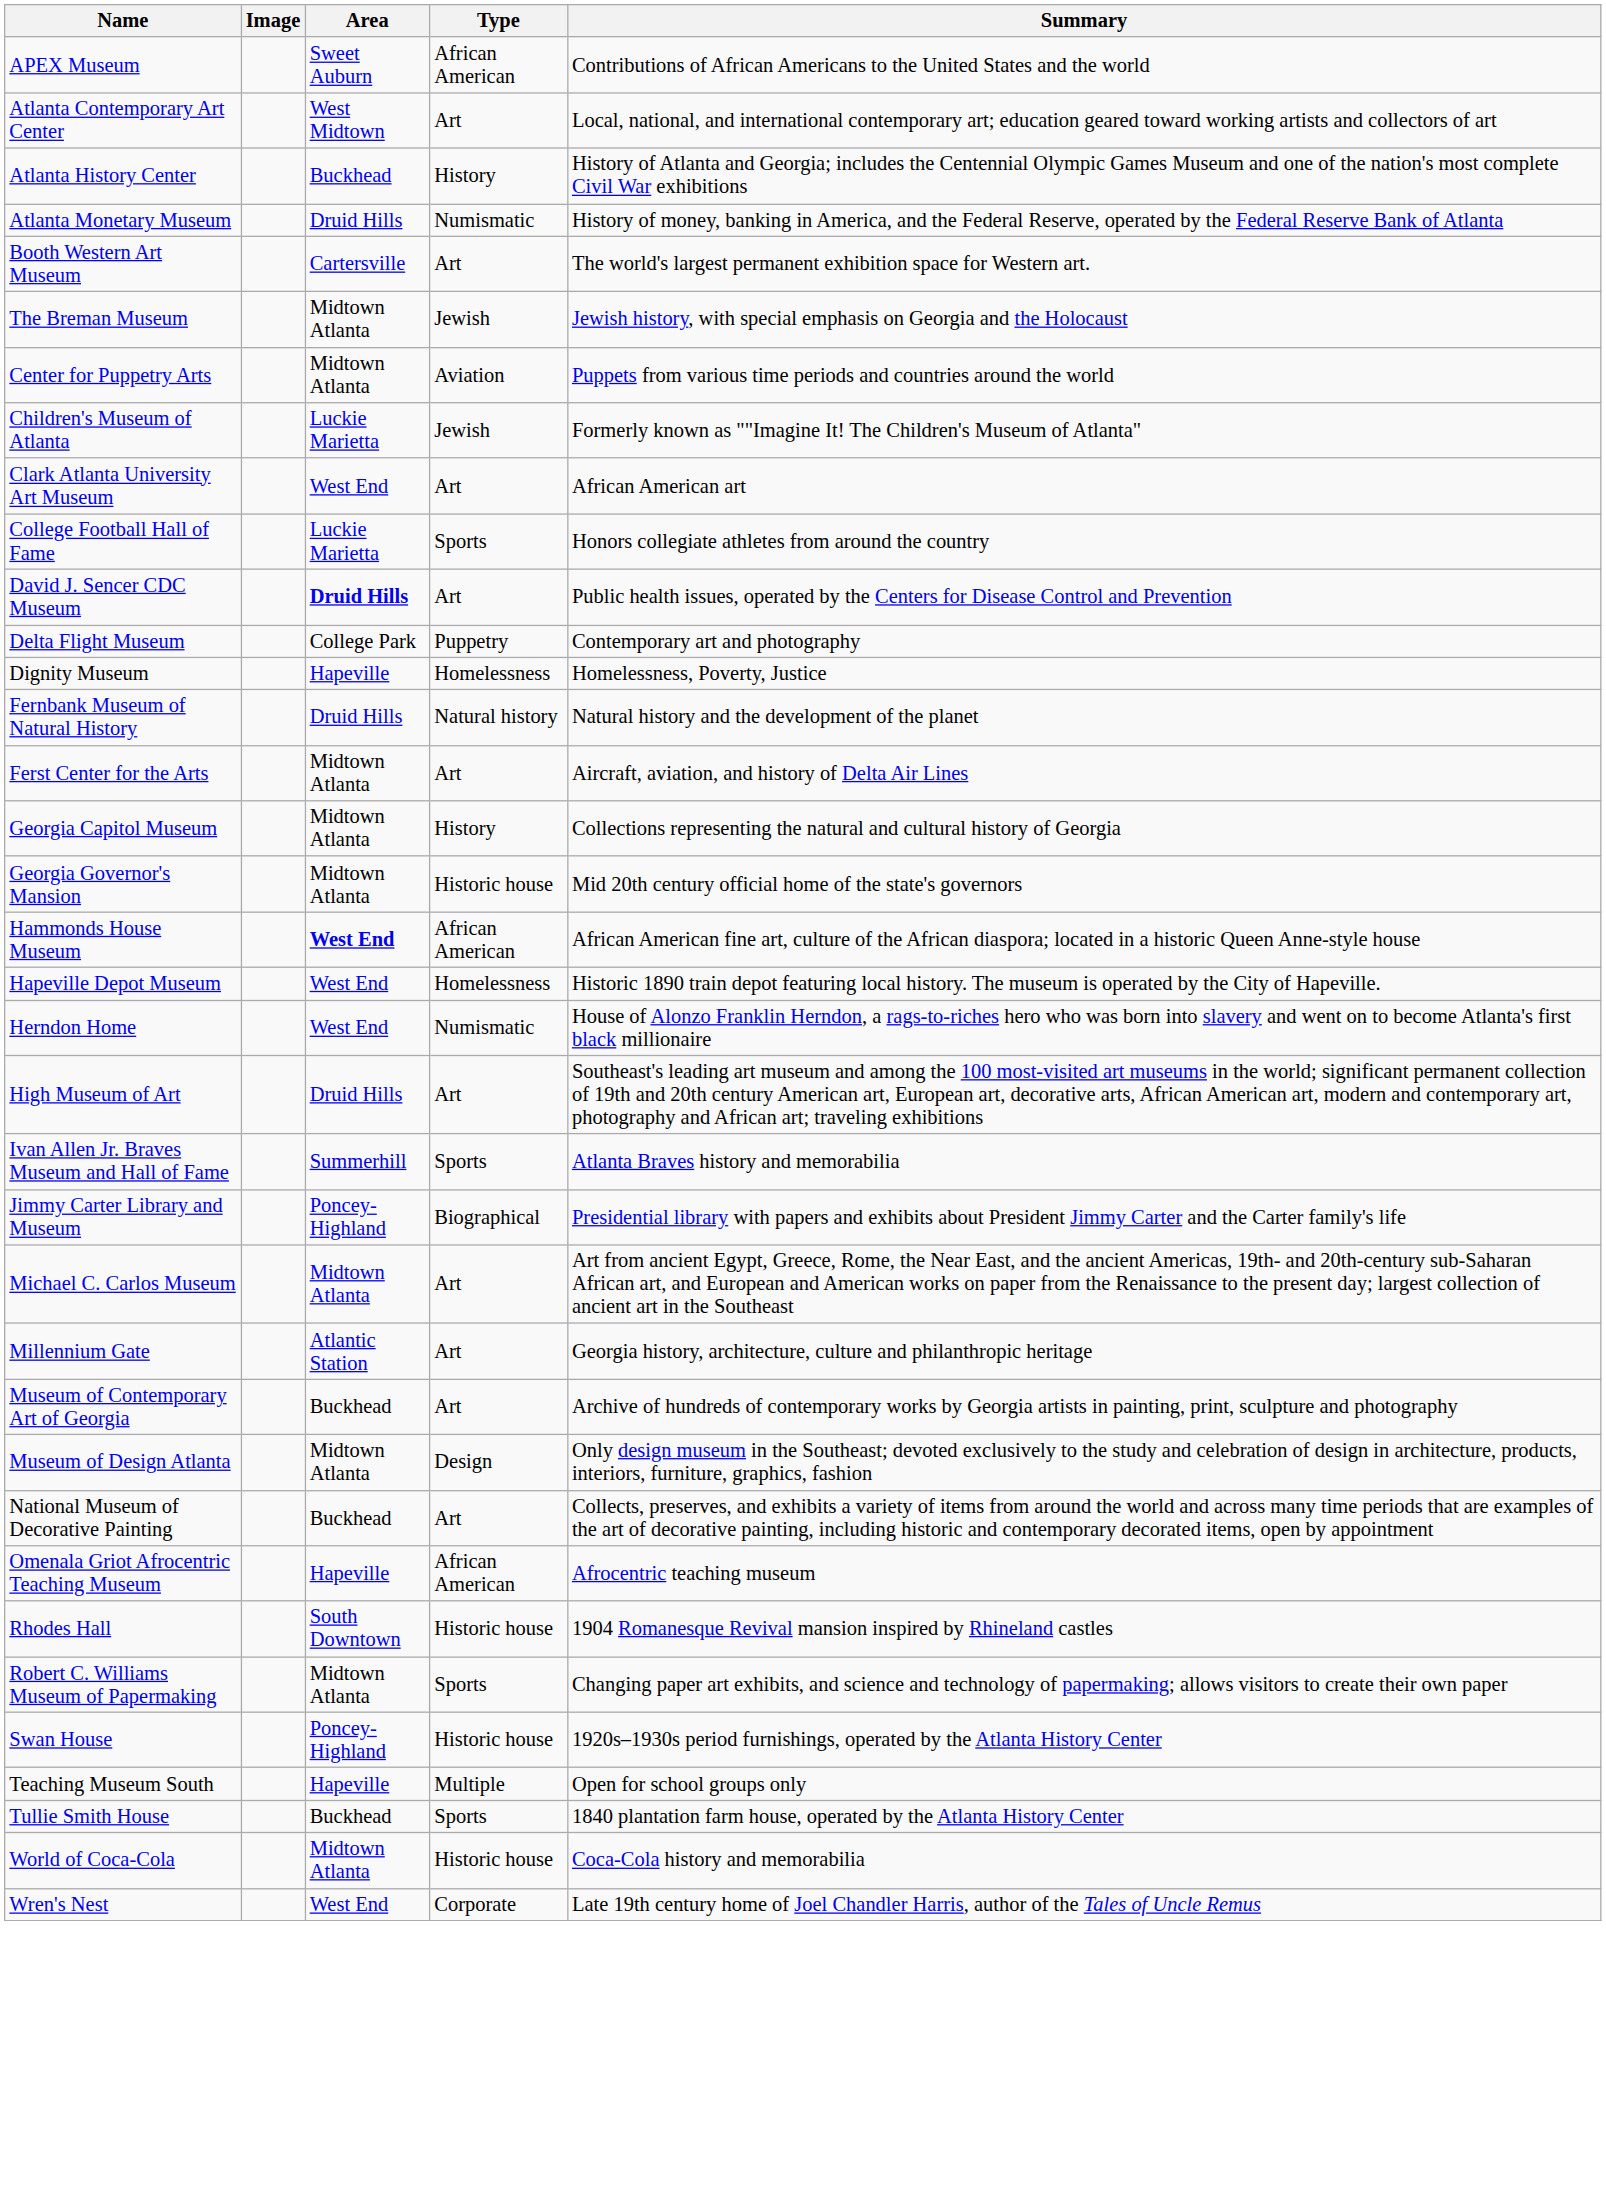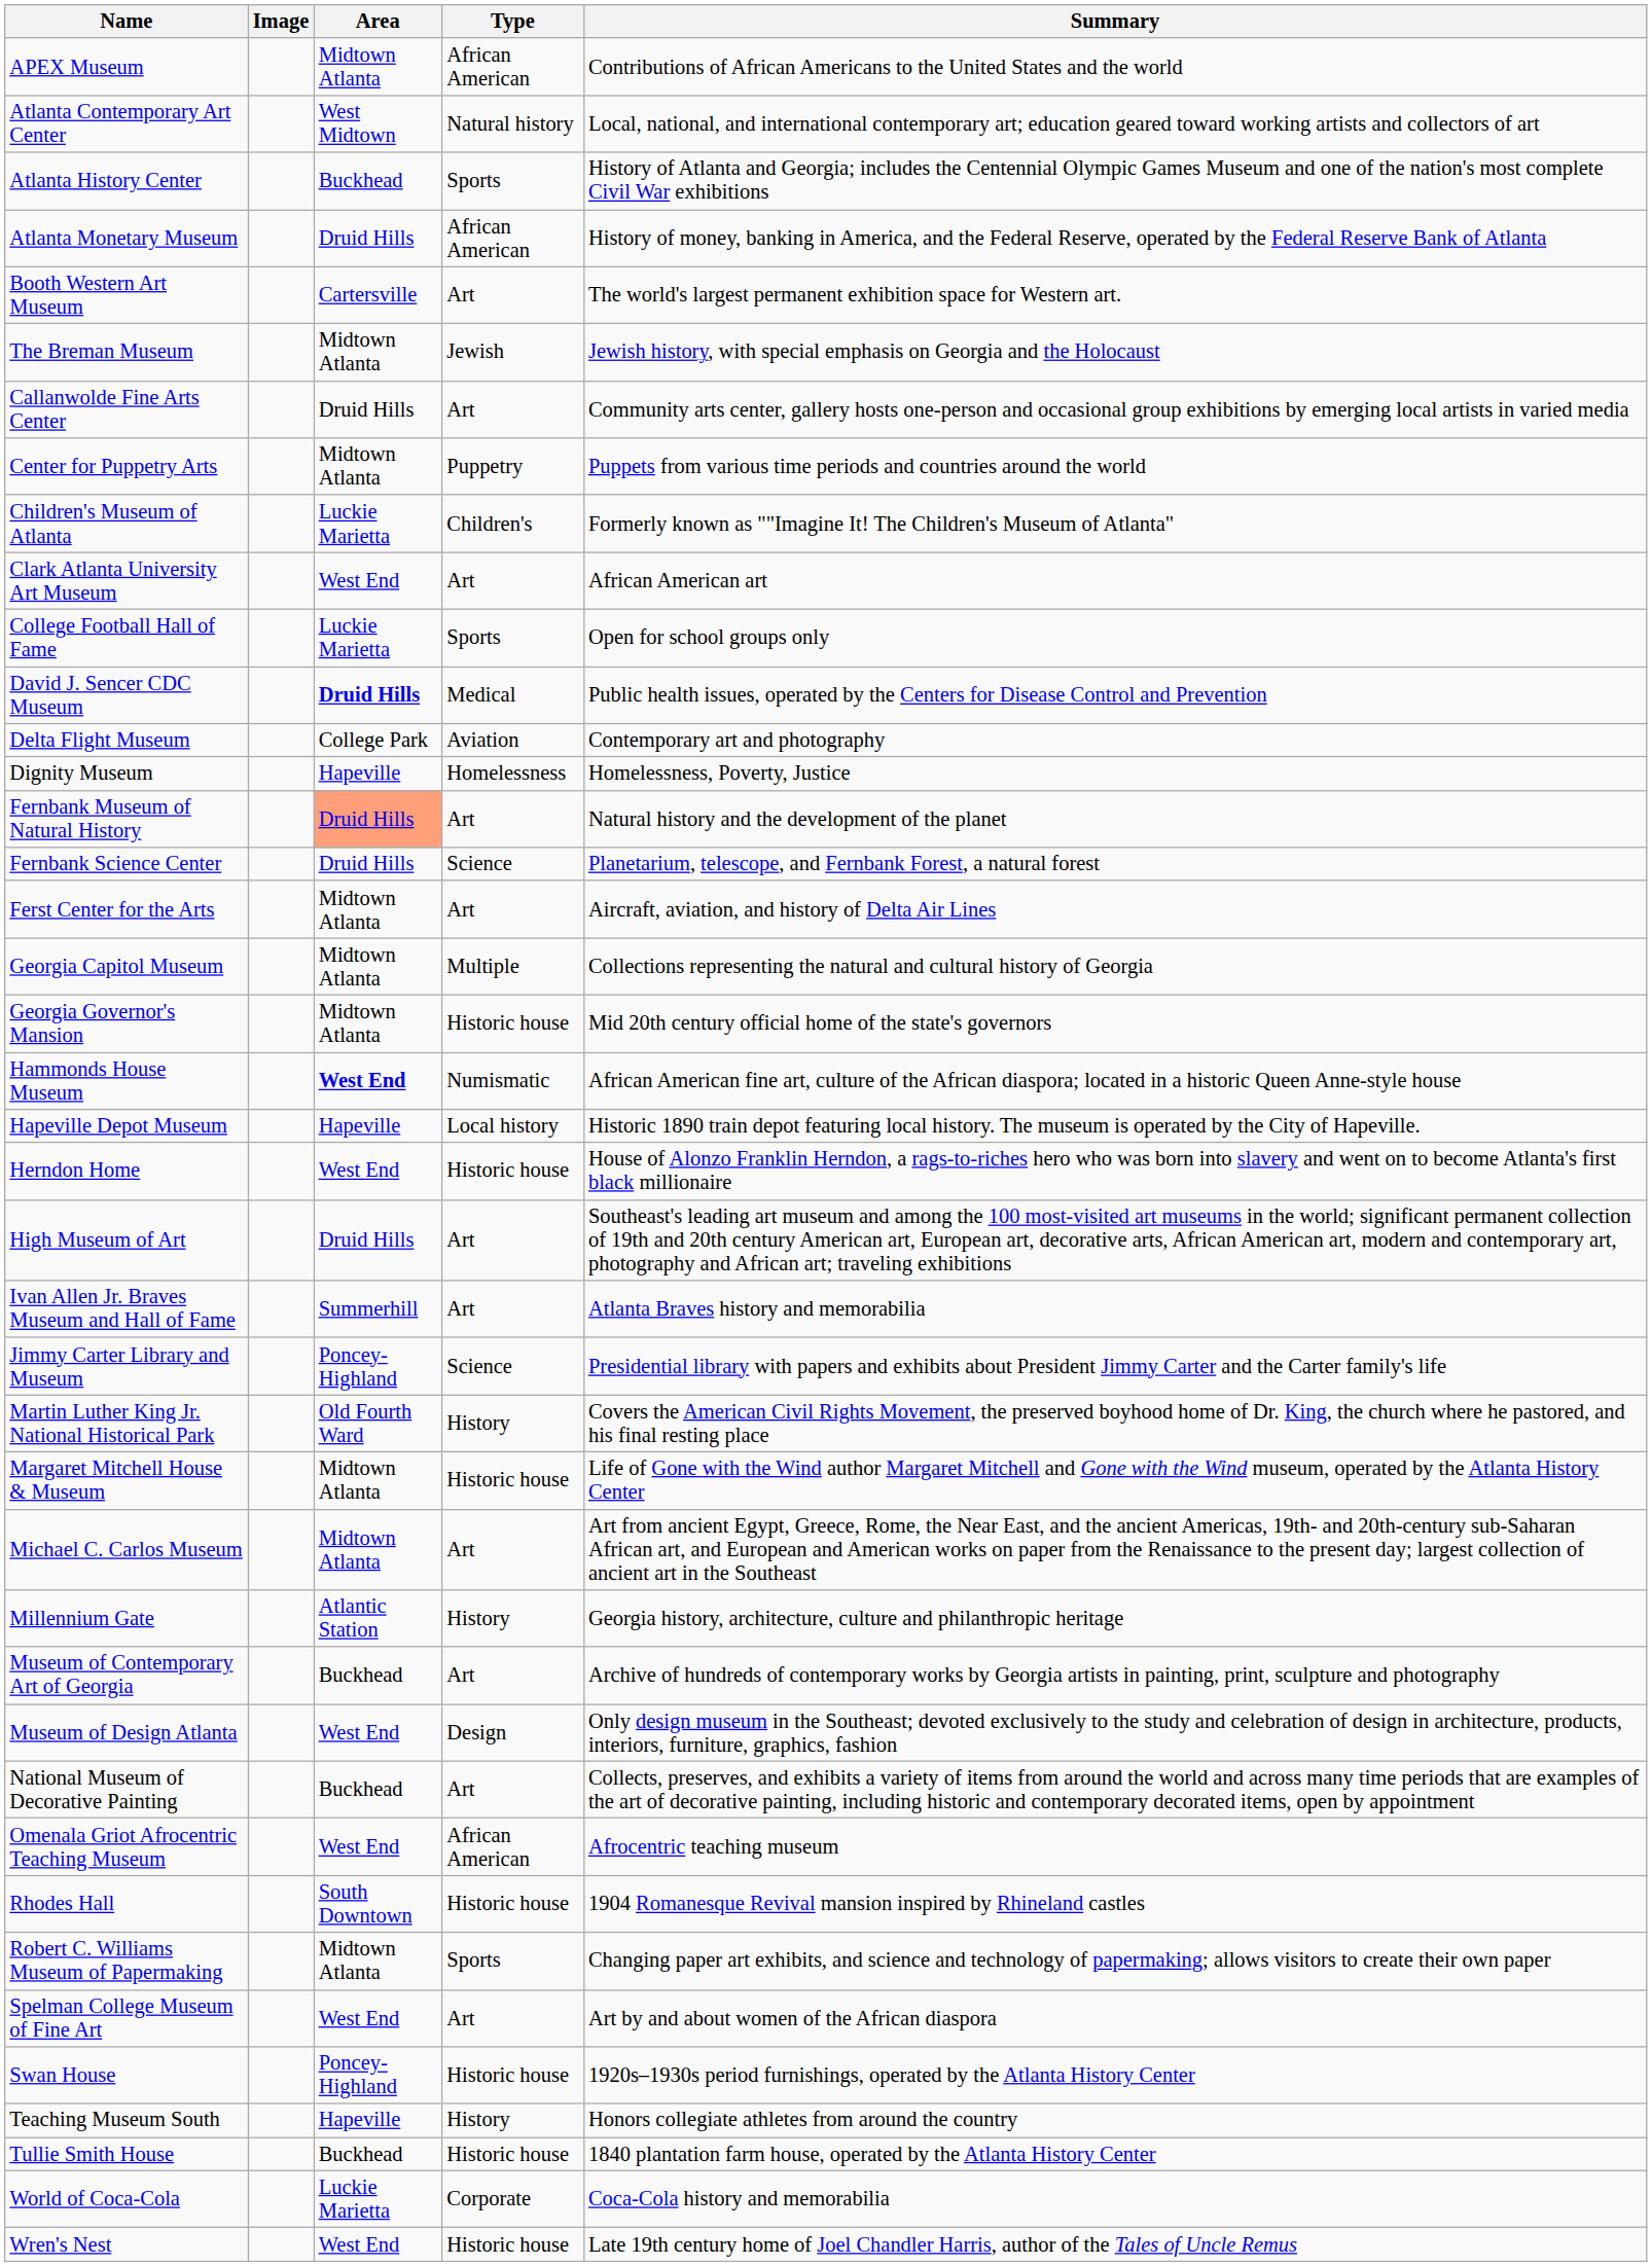 <table class="wikitable sortable">
 <tr>
 <th>Name</th>
 <th>Image</th>
 <th>Area</th>
 <th>Type</th>
 <th>Summary</th>
 </tr>
 <tr>
 <td><a href='#'>APEX Museum</a></td>
 <td></td>
-<td><a href='#'>Sweet Auburn</a></td>
+<td><a href='#'>Midtown Atlanta</a></td>
 <td>African American</td>
 <td>Contributions of African Americans to the United States and the world</td>
 </tr>
 <tr>
 <td><a href='#'>Atlanta Contemporary Art Center</a></td>
 <td></td>
 <td><a href='#'>West Midtown</a></td>
-<td>Art</td>
+<td>Natural history</td>
 <td>Local, national, and international contemporary art; education geared toward working artists and collectors of art</td>
 </tr>
 <tr>
 <td><a href='#'>Atlanta History Center</a></td>
 <td></td>
 <td><a href='#'>Buckhead</a></td>
-<td>History</td>
+<td>Sports</td>
 <td>History of Atlanta and Georgia; includes the Centennial Olympic Games Museum and one of the nation's most complete <a href='#'>Civil War</a> exhibitions</td>
 </tr>
 <tr>
 <td><a href='#'>Atlanta Monetary Museum</a></td>
 <td></td>
 <td><a href='#'>Druid Hills</a></td>
-<td>Numismatic</td>
+<td>African American</td>
 <td>History of money, banking in America, and the Federal Reserve, operated by the <a href='#'>Federal Reserve Bank of Atlanta</a></td>
 </tr>
 <tr>
 <td><a href='#'>Booth Western Art Museum</a></td>
 <td></td>
 <td><a href='#'>Cartersville</a></td>
 <td>Art</td>
 <td>The world's largest permanent exhibition space for Western art.</td>
 </tr>
 <tr>
 <td><a href='#'>The Breman Museum</a></td>
 <td></td>
 <td>Midtown Atlanta</td>
 <td>Jewish</td>
 <td><a href='#'>Jewish history</a>, with special emphasis on Georgia and <a href='#'>the Holocaust</a></td>
 </tr>
 <tr>
+<td><a href='#'>Callanwolde Fine Arts Center</a></td>
+<td></td>
+<td>Druid Hills</td>
+<td>Art</td>
+<td>Community arts center, gallery hosts one-person and occasional group exhibitions by emerging local artists in varied media</td>
+</tr>
+<tr>
 <td><a href='#'>Center for Puppetry Arts</a></td>
 <td></td>
 <td>Midtown Atlanta</td>
-<td>Aviation</td>
+<td>Puppetry</td>
 <td><a href='#'>Puppets</a> from various time periods and countries around the world</td>
 </tr>
 <tr>
 <td><a href='#'>Children's Museum of Atlanta</a></td>
 <td></td>
 <td><a href='#'>Luckie Marietta</a></td>
-<td>Jewish</td>
+<td>Children's</td>
 <td>Formerly known as ""Imagine It! The Children's Museum of Atlanta"</td>
 </tr>
 <tr>
 <td><a href='#'>Clark Atlanta University Art Museum</a></td>
 <td></td>
 <td><a href='#'>West End</a></td>
 <td>Art</td>
 <td>African American art</td>
 </tr>
 <tr>
 <td><a href='#'>College Football Hall of Fame</a></td>
 <td></td>
 <td><a href='#'>Luckie Marietta</a></td>
 <td>Sports</td>
-<td>Honors collegiate athletes from around the country</td>
+<td> Open for school groups only</td>
 </tr>
 <tr>
 <td><a href='#'>David J. Sencer CDC Museum</a></td>
 <td></td>
 <td><strong><a href='#'>Druid Hills</a></strong></td>
-<td>Art</td>
+<td>Medical</td>
 <td> Public health issues, operated by the <a href='#'>Centers for Disease Control and Prevention</a></td>
 </tr>
 <tr>
 <td><a href='#'>Delta Flight Museum</a></td>
 <td></td>
 <td>College Park</td>
-<td>Puppetry</td>
+<td>Aviation</td>
 <td>Contemporary art and photography</td>
 </tr>
 <tr>
 <td>Dignity Museum</td>
 <td></td>
 <td><a href='#'>Hapeville</a></td>
 <td>Homelessness</td>
 <td> Homelessness, Poverty, Justice</td>
 </tr>
 <tr>
 <td><a href='#'>Fernbank Museum of Natural History</a></td>
 <td></td>
+<td style="background: lightsalmon;"><a href='#'>Druid Hills</a></td>
+<td>Art</td>
+<td>Natural history and the development of the planet</td>
+</tr>
+<tr>
+<td><a href='#'>Fernbank Science Center</a></td>
+<td></td>
 <td><a href='#'>Druid Hills</a></td>
-<td>Natural history</td>
-<td>Natural history and the development of the planet</td>
+<td>Science</td>
+<td><a href='#'>Planetarium</a>, <a href='#'>telescope</a>, and <a href='#'>Fernbank Forest</a>, a  natural forest</td>
 </tr>
 <tr>
 <td><a href='#'>Ferst Center for the Arts</a></td>
 <td></td>
 <td>Midtown Atlanta</td>
 <td>Art</td>
 <td>Aircraft, aviation, and history of <a href='#'>Delta Air Lines</a></td>
 </tr>
 <tr>
 <td><a href='#'>Georgia Capitol Museum</a></td>
 <td></td>
 <td>Midtown Atlanta</td>
-<td>History</td>
+<td>Multiple</td>
 <td>Collections representing the natural and cultural history of Georgia</td>
 </tr>
 <tr>
 <td><a href='#'>Georgia Governor's Mansion</a></td>
 <td></td>
 <td>Midtown Atlanta</td>
 <td>Historic house</td>
 <td>Mid 20th century official home of the state's governors</td>
 </tr>
 <tr>
 <td><a href='#'>Hammonds House Museum</a></td>
 <td></td>
 <td><strong><a href='#'>West End</a></strong></td>
-<td>African American</td>
+<td>Numismatic</td>
 <td>African American fine art, culture of the African diaspora; located in a historic Queen Anne-style house</td>
 </tr>
 <tr>
 <td><a href='#'>Hapeville Depot Museum</a></td>
 <td></td>
-<td><a href='#'>West End</a></td>
-<td>Homelessness</td>
+<td><a href='#'>Hapeville</a></td>
+<td>Local history</td>
 <td>Historic 1890 train depot featuring local history. The museum is operated by the City of Hapeville.</td>
 </tr>
 <tr>
 <td><a href='#'>Herndon Home</a></td>
 <td></td>
 <td><a href='#'>West End</a></td>
-<td>Numismatic</td>
+<td>Historic house</td>
 <td>House of <a href='#'>Alonzo Franklin Herndon</a>, a <a href='#'>rags-to-riches</a> hero who was born into <a href='#'>slavery</a> and went on to become Atlanta's first <a href='#'>black</a> millionaire</td>
 </tr>
 <tr>
 <td><a href='#'>High Museum of Art</a></td>
 <td></td>
 <td><a href='#'>Druid Hills</a></td>
 <td>Art</td>
 <td>Southeast's leading art museum and among the <a href='#'>100 most-visited art museums</a> in the world; significant permanent collection of 19th and 20th century American art, European art, decorative arts, African American art, modern and contemporary art, photography and African art; traveling exhibitions</td>
 </tr>
 <tr>
 <td><a href='#'>Ivan Allen Jr. Braves Museum and Hall of Fame</a></td>
 <td></td>
 <td><a href='#'>Summerhill</a></td>
-<td>Sports</td>
+<td>Art</td>
 <td><a href='#'>Atlanta Braves</a> history and memorabilia</td>
 </tr>
 <tr>
 <td><a href='#'>Jimmy Carter Library and Museum</a></td>
 <td></td>
 <td><a href='#'>Poncey-Highland</a></td>
-<td>Biographical</td>
+<td>Science</td>
 <td><a href='#'>Presidential library</a> with papers and exhibits about President <a href='#'>Jimmy Carter</a> and the Carter family's life</td>
+</tr>
+<tr>
+<td><a href='#'>Martin Luther King Jr. National Historical Park</a></td>
+<td></td>
+<td><a href='#'>Old Fourth Ward</a></td>
+<td>History</td>
+<td>Covers the <a href='#'>American Civil Rights Movement</a>, the preserved boyhood home of Dr. <a href='#'>King</a>, the church where he pastored, and his final resting place</td>
+</tr>
+<tr>
+<td><a href='#'>Margaret Mitchell House & Museum</a></td>
+<td></td>
+<td>Midtown Atlanta</td>
+<td>Historic house</td>
+<td>Life of <a href='#'>Gone with the Wind</a> author <a href='#'>Margaret Mitchell</a> and <em><a href='#'>Gone with the Wind</a></em> museum, operated by the <a href='#'>Atlanta History Center</a></td>
 </tr>
 <tr>
 <td><a href='#'>Michael C. Carlos Museum</a></td>
 <td></td>
 <td><a href='#'>Midtown Atlanta</a></td>
 <td>Art</td>
 <td>Art from ancient Egypt, Greece, Rome, the Near East, and the ancient Americas, 19th- and 20th-century sub-Saharan African art, and European and American works on paper from the Renaissance to the present day; largest collection of ancient art in the Southeast</td>
 </tr>
 <tr>
 <td><a href='#'>Millennium Gate</a></td>
 <td></td>
 <td><a href='#'>Atlantic Station</a></td>
-<td>Art</td>
+<td>History</td>
 <td>Georgia history, architecture, culture and philanthropic heritage</td>
 </tr>
 <tr>
 <td><a href='#'>Museum of Contemporary Art of Georgia</a></td>
 <td></td>
 <td>Buckhead</td>
 <td>Art</td>
 <td>Archive of hundreds of contemporary works by Georgia artists in painting, print, sculpture and photography</td>
 </tr>
 <tr>
 <td><a href='#'>Museum of Design Atlanta</a></td>
 <td></td>
-<td>Midtown Atlanta</td>
+<td><a href='#'>West End</a></td>
 <td>Design</td>
 <td>Only <a href='#'>design museum</a> in the Southeast; devoted exclusively to the study and celebration of design in architecture, products, interiors, furniture, graphics, fashion</td>
 </tr>
 <tr>
 <td>National Museum of Decorative Painting</td>
 <td></td>
 <td>Buckhead</td>
 <td>Art</td>
 <td>Collects, preserves, and exhibits a variety of items from around the world and across many time periods that are examples of the art of decorative painting, including historic and contemporary decorated items, open by appointment</td>
 </tr>
 <tr>
 <td><a href='#'>Omenala Griot Afrocentric Teaching Museum</a></td>
 <td></td>
-<td><a href='#'>Hapeville</a></td>
+<td><a href='#'>West End</a></td>
 <td>African American</td>
 <td><a href='#'>Afrocentric</a> teaching museum</td>
 </tr>
 <tr>
 <td><a href='#'>Rhodes Hall</a></td>
 <td></td>
 <td><a href='#'>South Downtown</a></td>
 <td>Historic house</td>
 <td>1904 <a href='#'>Romanesque Revival</a>  mansion inspired by <a href='#'>Rhineland</a> castles</td>
 </tr>
 <tr>
 <td><a href='#'>Robert C. Williams Museum of Papermaking</a></td>
 <td></td>
 <td>Midtown Atlanta</td>
 <td>Sports</td>
 <td>Changing paper art exhibits, and science and technology of <a href='#'>papermaking</a>; allows visitors to create their own paper</td>
 </tr>
 <tr>
+<td><a href='#'>Spelman College Museum of Fine Art</a></td>
+<td></td>
+<td><a href='#'>West End</a></td>
+<td>Art</td>
+<td>Art by and about women of the African diaspora</td>
+</tr>
+<tr>
 <td><a href='#'>Swan House</a></td>
 <td></td>
 <td><a href='#'>Poncey-Highland</a></td>
 <td>Historic house</td>
 <td>1920s–1930s period furnishings, operated by the <a href='#'>Atlanta History Center</a></td>
 </tr>
 <tr>
 <td>Teaching Museum South</td>
 <td></td>
 <td><a href='#'>Hapeville</a></td>
-<td>Multiple</td>
-<td> Open for school groups only</td>
+<td>History</td>
+<td>Honors collegiate athletes from around the country</td>
 </tr>
 <tr>
 <td><a href='#'>Tullie Smith House</a></td>
 <td></td>
 <td>Buckhead</td>
-<td>Sports</td>
+<td>Historic house</td>
 <td>1840 plantation farm house, operated by the <a href='#'>Atlanta History Center</a></td>
 </tr>
 <tr>
 <td><a href='#'>World of Coca-Cola</a></td>
 <td></td>
-<td><a href='#'>Midtown Atlanta</a></td>
-<td>Historic house</td>
+<td><a href='#'>Luckie Marietta</a></td>
+<td>Corporate</td>
 <td><a href='#'>Coca-Cola</a> history and memorabilia</td>
 </tr>
 <tr>
 <td><a href='#'>Wren's Nest</a></td>
 <td></td>
 <td><a href='#'>West End</a></td>
-<td>Corporate</td>
+<td>Historic house</td>
 <td>Late 19th century home of <a href='#'>Joel Chandler Harris</a>, author of the <em><a href='#'>Tales of Uncle Remus</a></em></td>
 </tr>
 <tr>
 </tr>
 </table>
